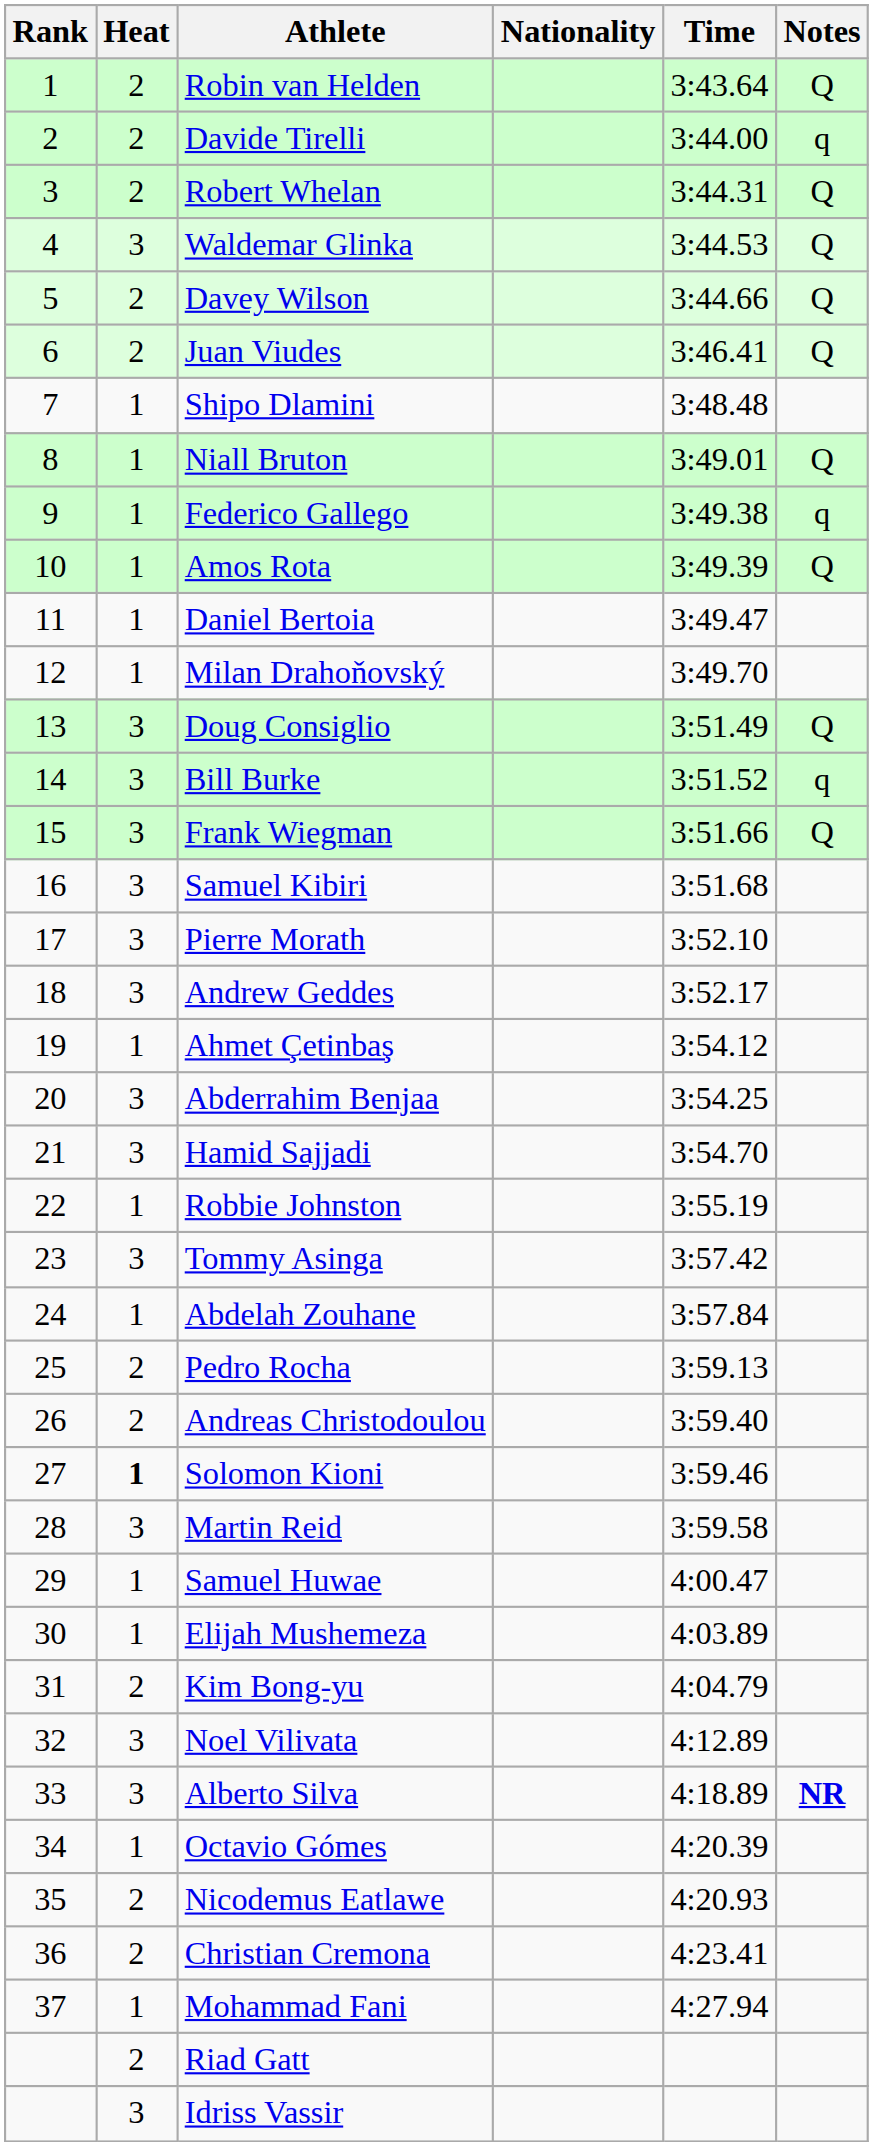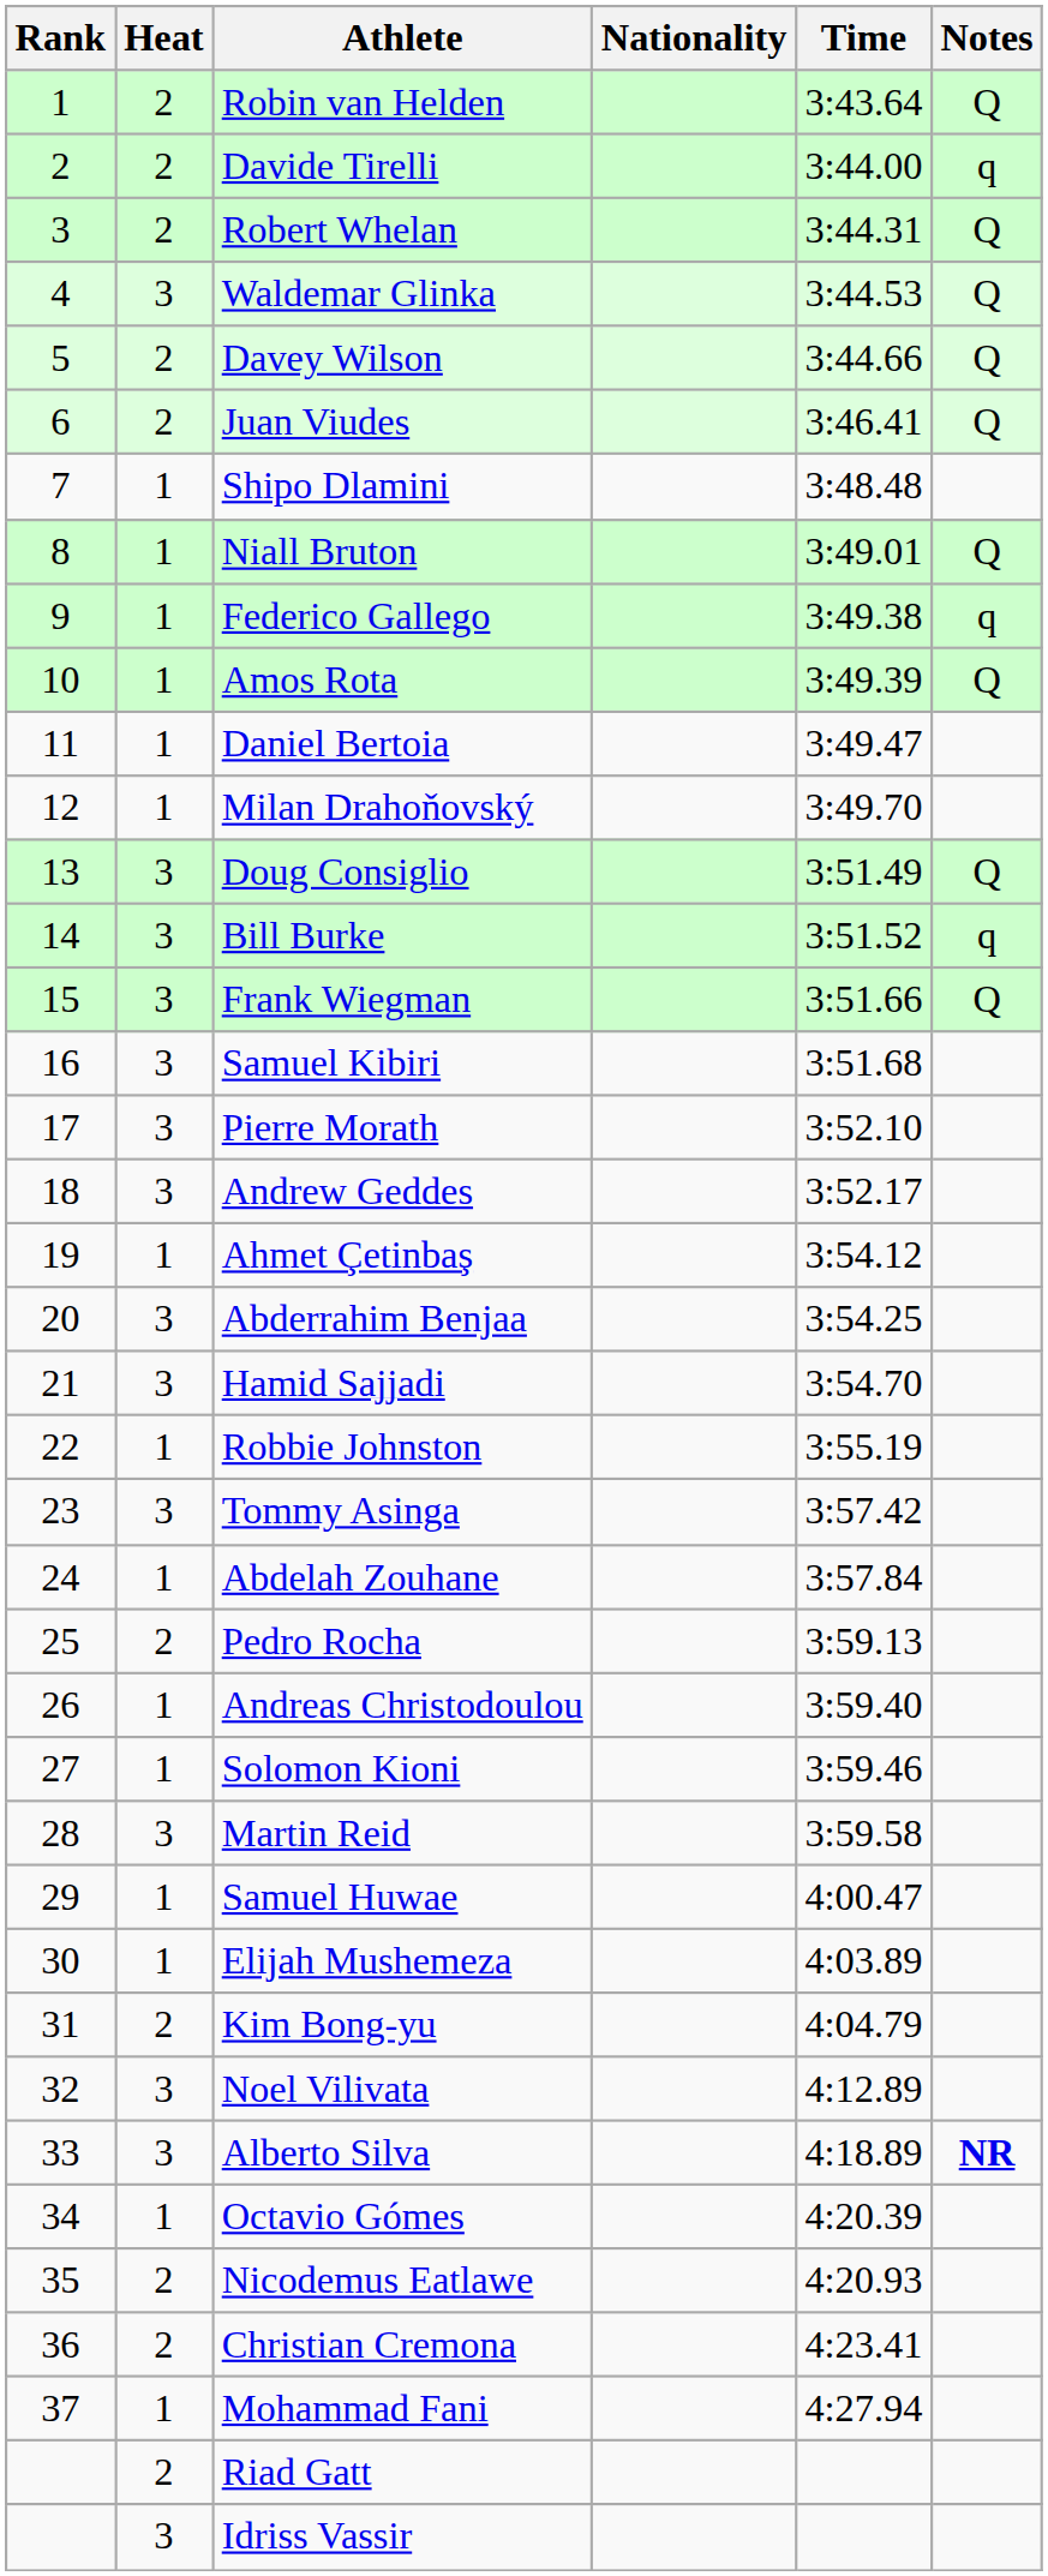 <table class="wikitable sortable" style="text-align:center;font-size:95%">
 <tr>
 <th>Rank</th>
 <th>Heat</th>
 <th>Athlete</th>
 <th>Nationality</th>
 <th>Time</th>
 <th>Notes</th>
 </tr>
 <tr bgcolor=ccffcc>
 <td>1</td>
 <td>2</td>
 <td align="left"><a href='#'>Robin van Helden</a></td>
 <td align=left></td>
 <td>3:43.64</td>
 <td>Q</td>
 </tr>
 <tr bgcolor=ccffcc>
 <td>2</td>
 <td>2</td>
 <td align="left"><a href='#'>Davide Tirelli</a></td>
 <td align=left></td>
 <td>3:44.00</td>
 <td>q</td>
 </tr>
 <tr bgcolor=ccffcc>
 <td>3</td>
 <td>2</td>
 <td align="left"><a href='#'>Robert Whelan</a></td>
 <td align=left></td>
 <td>3:44.31</td>
 <td>Q</td>
 </tr>
 <tr bgcolor=ddffdd>
 <td>4</td>
 <td>3</td>
 <td align="left"><a href='#'>Waldemar Glinka</a></td>
 <td align=left></td>
 <td>3:44.53</td>
 <td>Q</td>
 </tr>
 <tr bgcolor=ddffdd>
 <td>5</td>
 <td>2</td>
 <td align="left"><a href='#'>Davey Wilson</a></td>
 <td align=left></td>
 <td>3:44.66</td>
 <td>Q</td>
 </tr>
 <tr bgcolor=ddffdd>
 <td>6</td>
 <td>2</td>
 <td align="left"><a href='#'>Juan Viudes</a></td>
 <td align=left></td>
 <td>3:46.41</td>
 <td>Q</td>
 </tr>
 <tr>
 <td>7</td>
 <td>1</td>
 <td align="left"><a href='#'>Shipo Dlamini</a></td>
 <td align=left></td>
 <td>3:48.48</td>
 <td></td>
 </tr>
 <tr bgcolor=ccffcc>
 <td>8</td>
 <td>1</td>
 <td align="left"><a href='#'>Niall Bruton</a></td>
 <td align=left></td>
 <td>3:49.01</td>
 <td>Q</td>
 </tr>
 <tr bgcolor=ccffcc>
 <td>9</td>
 <td>1</td>
 <td align="left"><a href='#'>Federico Gallego</a></td>
 <td align=left></td>
 <td>3:49.38</td>
 <td>q</td>
 </tr>
 <tr bgcolor=ccffcc>
 <td>10</td>
 <td>1</td>
 <td align="left"><a href='#'>Amos Rota</a></td>
 <td align=left></td>
 <td>3:49.39</td>
 <td>Q</td>
 </tr>
 <tr>
 <td>11</td>
 <td>1</td>
 <td align="left"><a href='#'>Daniel Bertoia</a></td>
 <td align=left></td>
 <td>3:49.47</td>
 <td></td>
 </tr>
 <tr>
 <td>12</td>
 <td>1</td>
 <td align="left"><a href='#'>Milan Drahoňovský</a></td>
 <td align=left></td>
 <td>3:49.70</td>
 <td></td>
 </tr>
 <tr bgcolor=ccffcc>
 <td>13</td>
 <td>3</td>
 <td align="left"><a href='#'>Doug Consiglio</a></td>
 <td align=left></td>
 <td>3:51.49</td>
 <td>Q</td>
 </tr>
 <tr bgcolor=ccffcc>
 <td>14</td>
 <td>3</td>
 <td align="left"><a href='#'>Bill Burke</a></td>
 <td align=left></td>
 <td>3:51.52</td>
 <td>q</td>
 </tr>
 <tr bgcolor=ccffcc>
 <td>15</td>
 <td>3</td>
 <td align="left"><a href='#'>Frank Wiegman</a></td>
 <td align=left></td>
 <td>3:51.66</td>
 <td>Q</td>
 </tr>
 <tr>
 <td>16</td>
 <td>3</td>
 <td align="left"><a href='#'>Samuel Kibiri</a></td>
 <td align=left></td>
 <td>3:51.68</td>
 <td></td>
 </tr>
 <tr>
 <td>17</td>
 <td>3</td>
 <td align="left"><a href='#'>Pierre Morath</a></td>
 <td align=left></td>
 <td>3:52.10</td>
 <td></td>
 </tr>
 <tr>
 <td>18</td>
 <td>3</td>
 <td align="left"><a href='#'>Andrew Geddes</a></td>
 <td align=left></td>
 <td>3:52.17</td>
 <td></td>
 </tr>
 <tr>
 <td>19</td>
 <td>1</td>
 <td align="left"><a href='#'>Ahmet Çetinbaş</a></td>
 <td align=left></td>
 <td>3:54.12</td>
 <td></td>
 </tr>
 <tr>
 <td>20</td>
 <td>3</td>
 <td align="left"><a href='#'>Abderrahim Benjaa</a></td>
 <td align=left></td>
 <td>3:54.25</td>
 <td></td>
 </tr>
 <tr>
 <td>21</td>
 <td>3</td>
 <td align="left"><a href='#'>Hamid Sajjadi</a></td>
 <td align=left></td>
 <td>3:54.70</td>
 <td></td>
 </tr>
 <tr>
 <td>22</td>
 <td>1</td>
 <td align="left"><a href='#'>Robbie Johnston</a></td>
 <td align=left></td>
 <td>3:55.19</td>
 <td></td>
 </tr>
 <tr>
 <td>23</td>
 <td>3</td>
 <td align="left"><a href='#'>Tommy Asinga</a></td>
 <td align=left></td>
 <td>3:57.42</td>
 <td></td>
 </tr>
 <tr>
 <td>24</td>
 <td>1</td>
 <td align="left"><a href='#'>Abdelah Zouhane</a></td>
 <td align=left></td>
 <td>3:57.84</td>
 <td></td>
 </tr>
 <tr>
 <td>25</td>
 <td>2</td>
 <td align="left"><a href='#'>Pedro Rocha</a></td>
 <td align=left></td>
 <td>3:59.13</td>
 <td></td>
 </tr>
 <tr>
 <td>26</td>
-<td>2</td>
+<td>1</td>
 <td align="left"><a href='#'>Andreas Christodoulou</a></td>
 <td align=left></td>
 <td>3:59.40</td>
 <td></td>
 </tr>
 <tr>
 <td>27</td>
-<td><strong>1</strong></td>
+<td>1</td>
 <td align="left"><a href='#'>Solomon Kioni</a></td>
 <td align=left></td>
 <td>3:59.46</td>
 <td></td>
 </tr>
 <tr>
 <td>28</td>
 <td>3</td>
 <td align="left"><a href='#'>Martin Reid</a></td>
 <td align=left></td>
 <td>3:59.58</td>
 <td></td>
 </tr>
 <tr>
 <td>29</td>
 <td>1</td>
 <td align="left"><a href='#'>Samuel Huwae</a></td>
 <td align=left></td>
 <td>4:00.47</td>
 <td></td>
 </tr>
 <tr>
 <td>30</td>
 <td>1</td>
 <td align="left"><a href='#'>Elijah Mushemeza</a></td>
 <td align=left></td>
 <td>4:03.89</td>
 <td></td>
 </tr>
 <tr>
 <td>31</td>
 <td>2</td>
 <td align="left"><a href='#'>Kim Bong-yu</a></td>
 <td align=left></td>
 <td>4:04.79</td>
 <td></td>
 </tr>
 <tr>
 <td>32</td>
 <td>3</td>
 <td align="left"><a href='#'>Noel Vilivata</a></td>
 <td align=left></td>
 <td>4:12.89</td>
 <td></td>
 </tr>
 <tr>
 <td>33</td>
 <td>3</td>
 <td align="left"><a href='#'>Alberto Silva</a></td>
 <td align=left></td>
 <td>4:18.89</td>
 <td><strong><a href='#'>NR</a></strong></td>
 </tr>
 <tr>
 <td>34</td>
 <td>1</td>
 <td align="left"><a href='#'>Octavio Gómes</a></td>
 <td align=left></td>
 <td>4:20.39</td>
 <td></td>
 </tr>
 <tr>
 <td>35</td>
 <td>2</td>
 <td align="left"><a href='#'>Nicodemus Eatlawe</a></td>
 <td align=left></td>
 <td>4:20.93</td>
 <td></td>
 </tr>
 <tr>
 <td>36</td>
 <td>2</td>
 <td align="left"><a href='#'>Christian Cremona</a></td>
 <td align=left></td>
 <td>4:23.41</td>
 <td></td>
 </tr>
 <tr>
 <td>37</td>
 <td>1</td>
 <td align="left"><a href='#'>Mohammad Fani</a></td>
 <td align=left></td>
 <td>4:27.94</td>
 <td></td>
 </tr>
 <tr>
 <td></td>
 <td>2</td>
 <td align="left"><a href='#'>Riad Gatt</a></td>
 <td align=left></td>
 <td></td>
 <td></td>
 </tr>
 <tr>
 <td></td>
 <td>3</td>
 <td align="left"><a href='#'>Idriss Vassir</a></td>
 <td align=left></td>
 <td></td>
 <td></td>
 </tr>
 </table>
